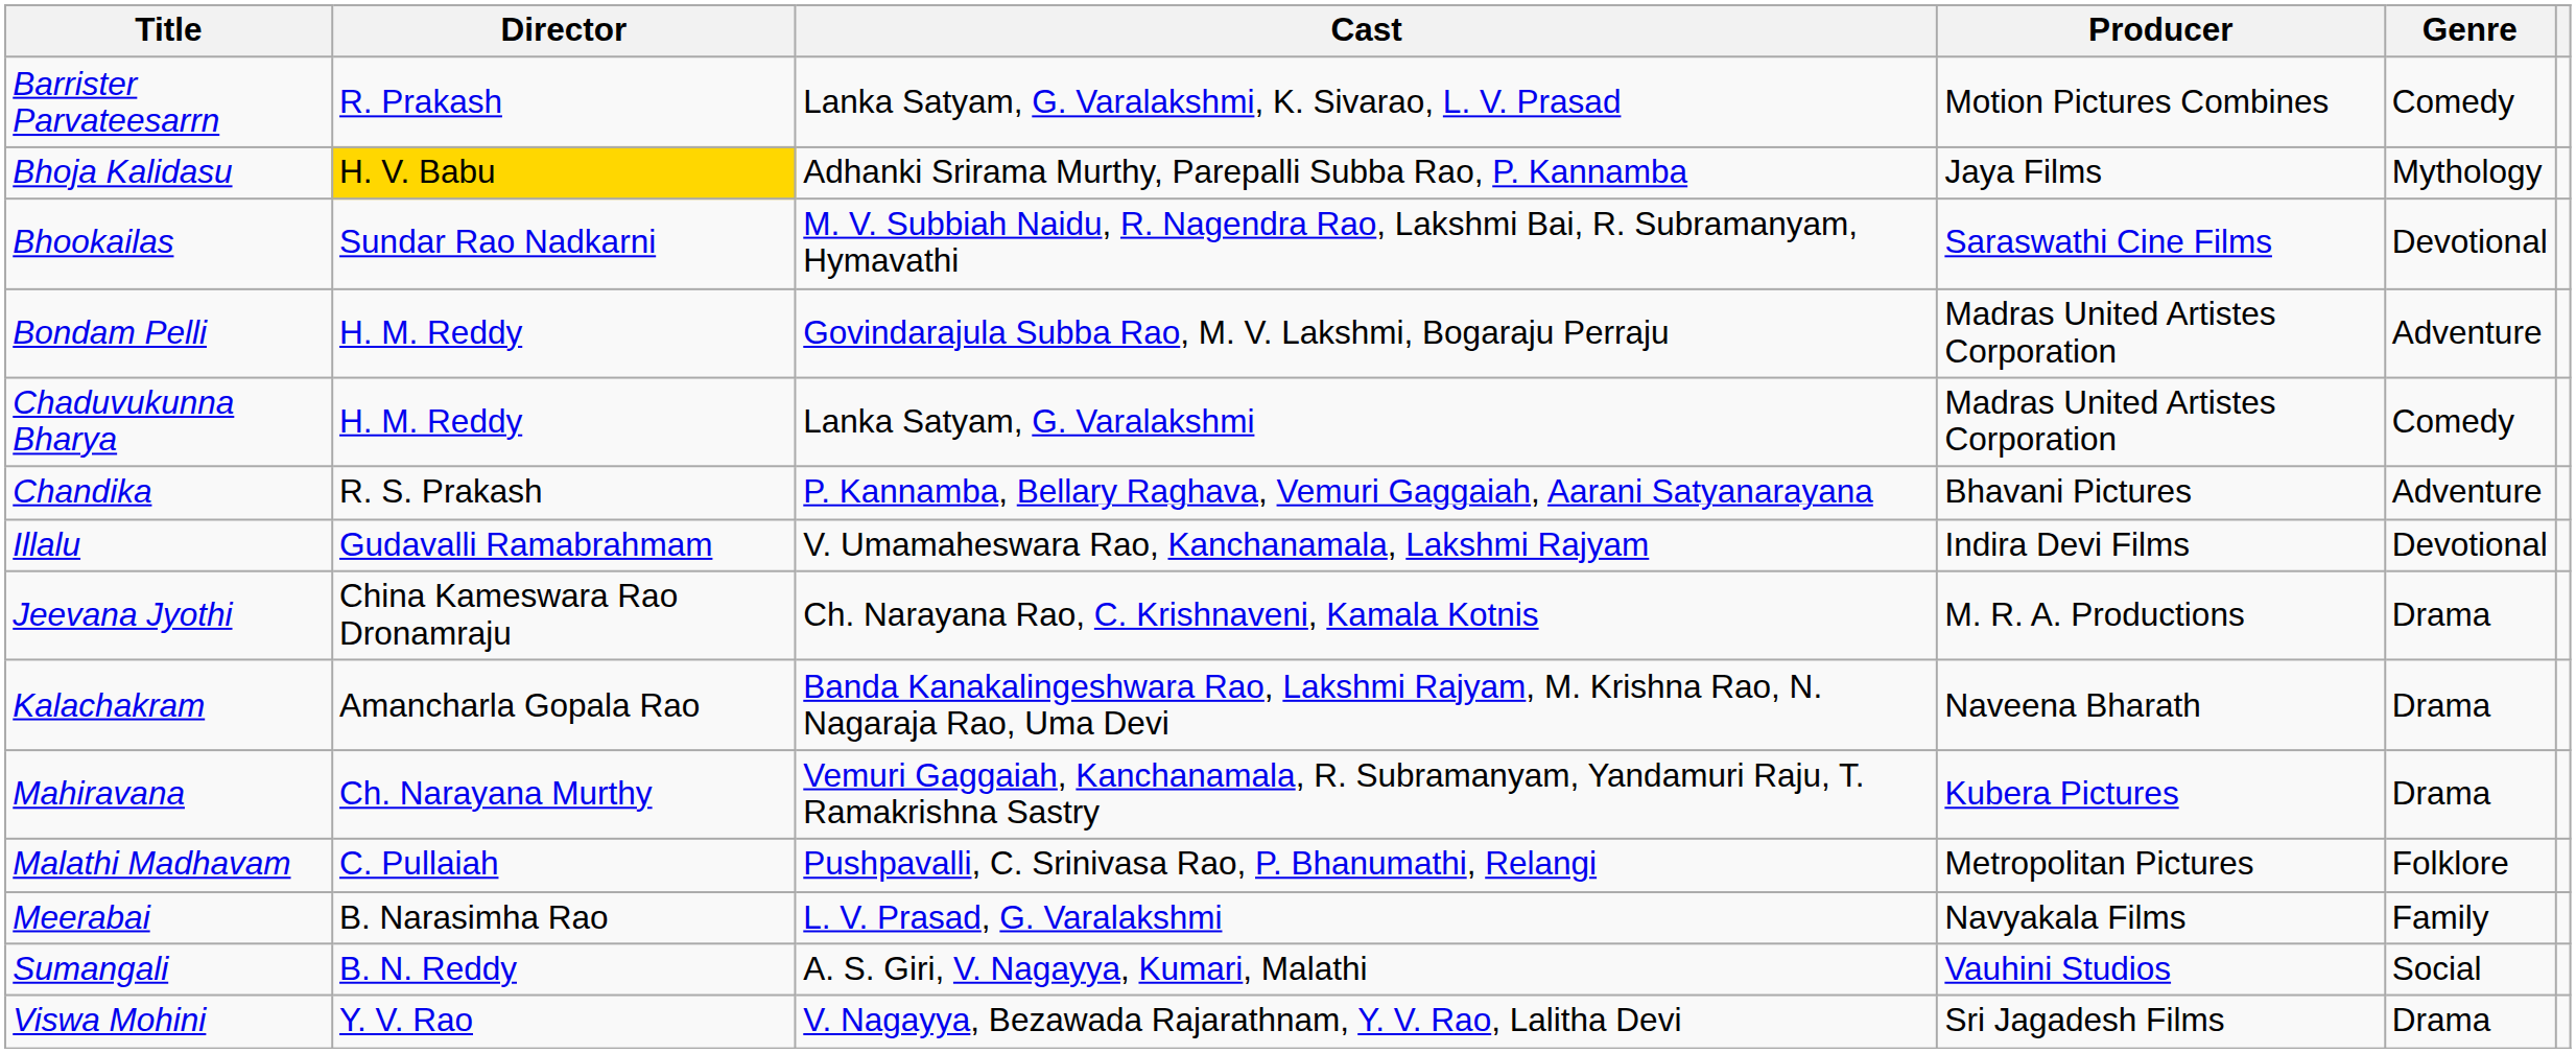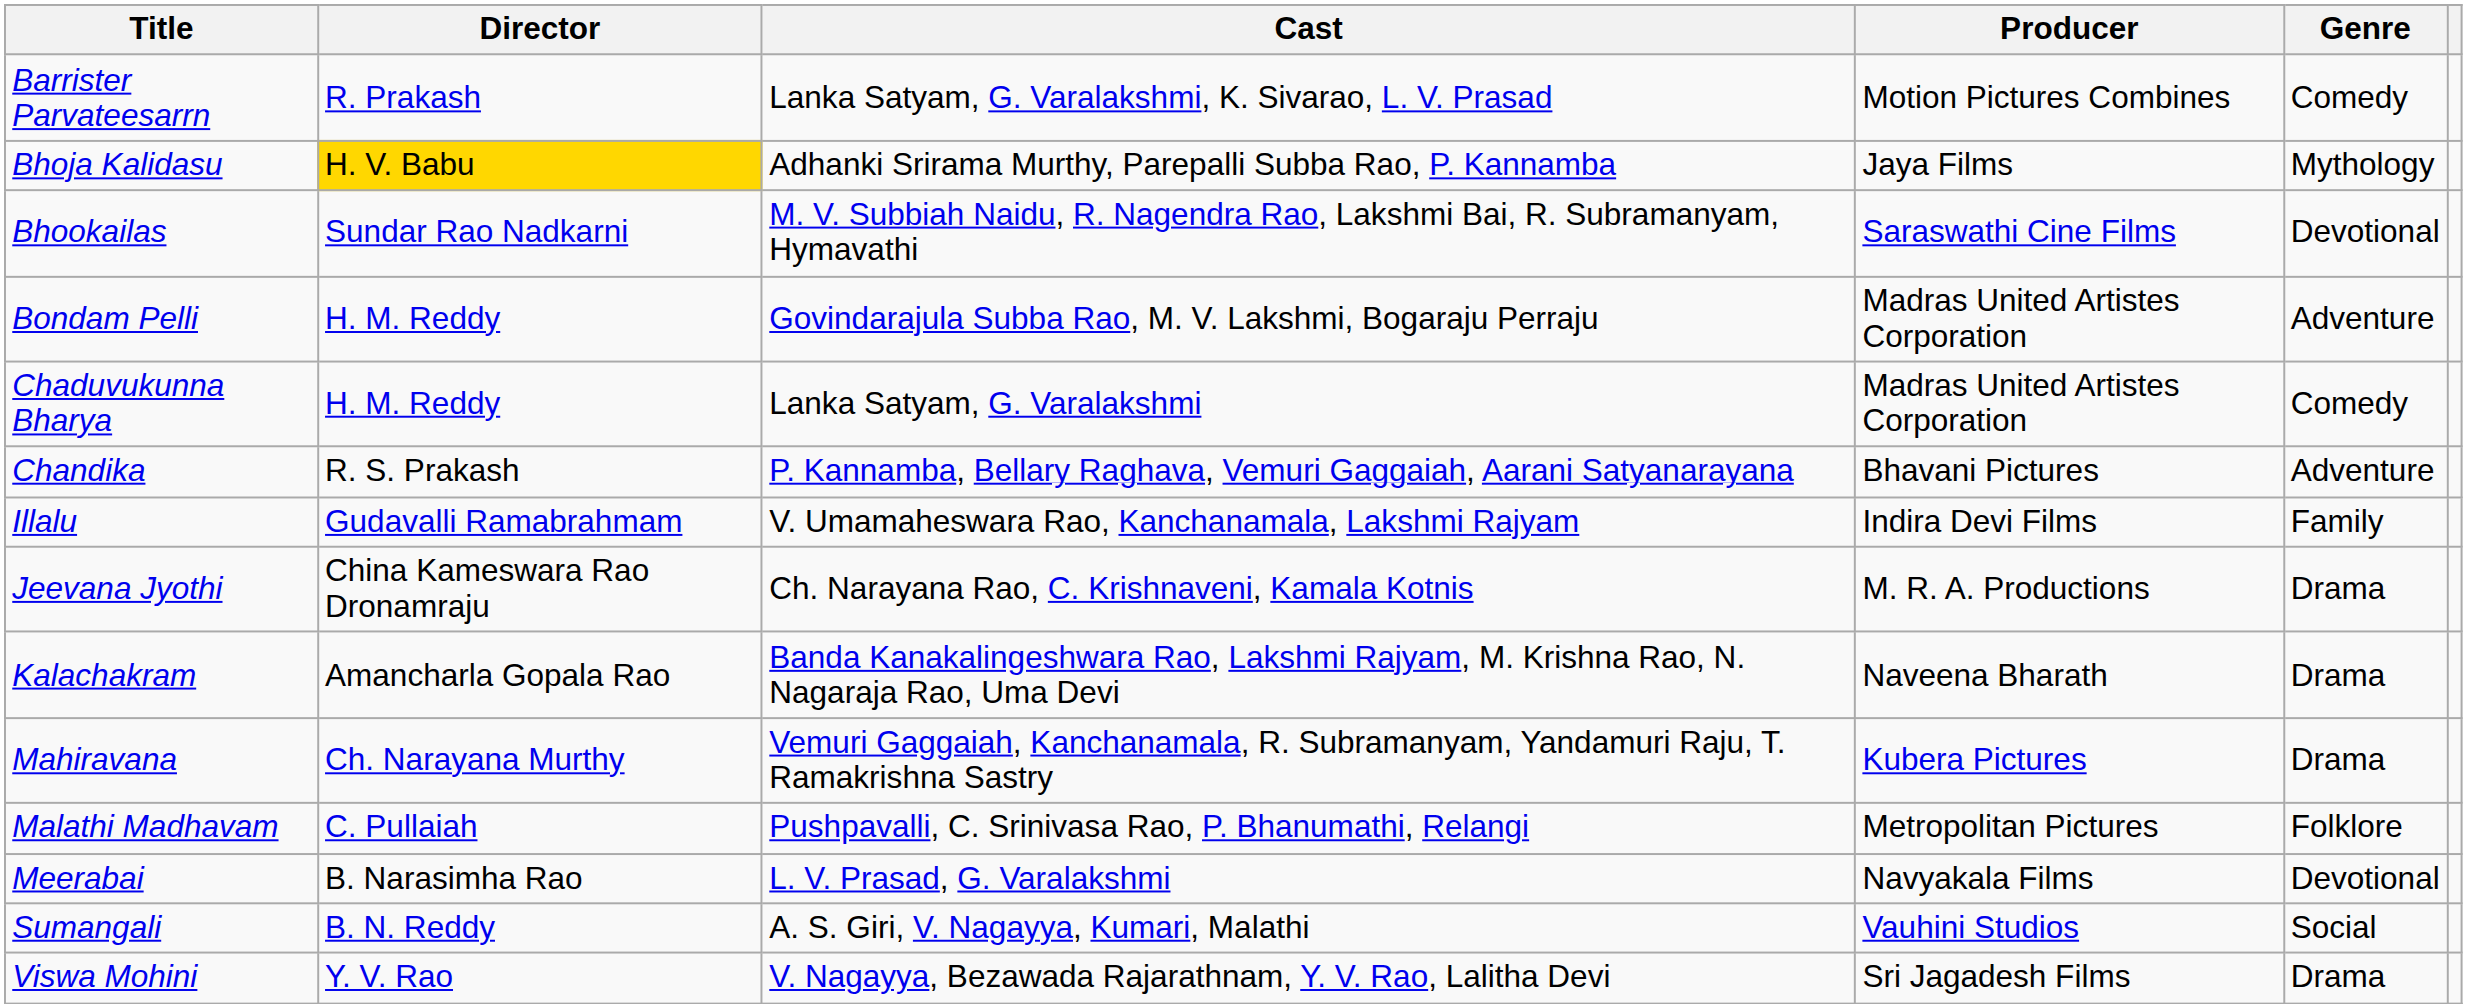 <table class="wikitable">
 <tr>
 <th>Title</th>
 <th>Director</th>
 <th>Cast</th>
 <th>Producer</th>
 <th>Genre</th>
 <th></th>
 </tr>
 <tr>
 <td><em><a href='#'>Barrister Parvateesarrn</a></em></td>
 <td><a href='#'>R. Prakash</a></td>
 <td>Lanka Satyam, <a href='#'>G. Varalakshmi</a>, K. Sivarao, <a href='#'>L. V. Prasad</a></td>
 <td>Motion Pictures Combines</td>
 <td>Comedy</td>
 <td></td>
 </tr>
 <tr>
 <td><em><a href='#'>Bhoja Kalidasu</a></em></td>
 <td style="background: gold;">H. V. Babu</td>
 <td>Adhanki Srirama Murthy, Parepalli Subba Rao, <a href='#'>P. Kannamba</a></td>
 <td>Jaya Films</td>
 <td>Mythology</td>
 <td></td>
 </tr>
 <tr>
 <td><em><a href='#'>Bhookailas</a></em></td>
 <td><a href='#'>Sundar Rao Nadkarni</a></td>
 <td><a href='#'>M. V. Subbiah Naidu</a>, <a href='#'>R. Nagendra Rao</a>, Lakshmi Bai, R. Subramanyam, Hymavathi</td>
 <td><a href='#'>Saraswathi Cine Films</a></td>
 <td>Devotional</td>
 <td></td>
 </tr>
 <tr>
 <td><em><a href='#'>Bondam Pelli</a></em></td>
 <td><a href='#'>H. M. Reddy</a></td>
 <td><a href='#'>Govindarajula Subba Rao</a>, M. V. Lakshmi, Bogaraju Perraju</td>
 <td>Madras United Artistes Corporation</td>
 <td>Adventure</td>
 <td></td>
 </tr>
 <tr>
 <td><em><a href='#'>Chaduvukunna Bharya</a></em></td>
 <td><a href='#'>H. M. Reddy</a></td>
 <td>Lanka Satyam, <a href='#'>G. Varalakshmi</a></td>
 <td>Madras United Artistes Corporation</td>
 <td>Comedy</td>
 <td></td>
 </tr>
 <tr>
 <td><em><a href='#'>Chandika</a></em></td>
 <td>R. S. Prakash</td>
 <td><a href='#'>P. Kannamba</a>, <a href='#'>Bellary Raghava</a>, <a href='#'>Vemuri Gaggaiah</a>, <a href='#'>Aarani Satyanarayana</a></td>
 <td>Bhavani Pictures</td>
 <td>Adventure</td>
 <td></td>
 </tr>
 <tr>
 <td><em><a href='#'>Illalu</a></em></td>
 <td><a href='#'>Gudavalli Ramabrahmam</a></td>
 <td>V. Umamaheswara Rao, <a href='#'>Kanchanamala</a>, <a href='#'>Lakshmi Rajyam</a></td>
 <td>Indira Devi Films</td>
-<td>Devotional</td>
+<td>Family</td>
 <td></td>
 </tr>
 <tr>
 <td><em><a href='#'>Jeevana Jyothi</a></em></td>
 <td>China Kameswara Rao Dronamraju</td>
 <td>Ch. Narayana Rao, <a href='#'>C. Krishnaveni</a>, <a href='#'>Kamala Kotnis</a></td>
 <td>M. R. A. Productions</td>
 <td>Drama</td>
 <td></td>
 </tr>
 <tr>
 <td><em><a href='#'>Kalachakram</a></em></td>
 <td>Amancharla Gopala Rao</td>
 <td><a href='#'>Banda Kanakalingeshwara Rao</a>, <a href='#'>Lakshmi Rajyam</a>, M. Krishna Rao, N. Nagaraja Rao, Uma Devi</td>
 <td>Naveena Bharath</td>
 <td>Drama</td>
 <td></td>
 </tr>
 <tr>
 <td><em><a href='#'>Mahiravana</a></em></td>
 <td><a href='#'>Ch. Narayana Murthy</a></td>
 <td><a href='#'>Vemuri Gaggaiah</a>, <a href='#'>Kanchanamala</a>, R. Subramanyam, Yandamuri Raju, T. Ramakrishna Sastry</td>
 <td><a href='#'>Kubera Pictures</a></td>
 <td>Drama</td>
 <td></td>
 </tr>
 <tr>
 <td><em><a href='#'>Malathi Madhavam</a></em></td>
 <td><a href='#'>C. Pullaiah</a></td>
 <td><a href='#'>Pushpavalli</a>, C. Srinivasa Rao, <a href='#'>P. Bhanumathi</a>, <a href='#'>Relangi</a></td>
 <td>Metropolitan Pictures</td>
 <td>Folklore</td>
 <td></td>
 </tr>
 <tr>
 <td><em><a href='#'>Meerabai</a></em></td>
 <td>B. Narasimha Rao</td>
 <td><a href='#'>L. V. Prasad</a>, <a href='#'>G. Varalakshmi</a></td>
 <td>Navyakala Films</td>
-<td>Family</td>
+<td>Devotional</td>
 <td></td>
 </tr>
 <tr>
 <td><em><a href='#'>Sumangali</a></em></td>
 <td><a href='#'>B. N. Reddy</a></td>
 <td>A. S. Giri, <a href='#'>V. Nagayya</a>, <a href='#'>Kumari</a>, Malathi</td>
 <td><a href='#'>Vauhini Studios</a></td>
 <td>Social</td>
 <td></td>
 </tr>
 <tr>
 <td><em><a href='#'>Viswa Mohini</a></em></td>
 <td><a href='#'>Y. V. Rao</a></td>
 <td><a href='#'>V. Nagayya</a>, Bezawada Rajarathnam, <a href='#'>Y. V. Rao</a>, Lalitha Devi</td>
 <td>Sri Jagadesh Films</td>
 <td>Drama</td>
 <td></td>
 </tr>
 <tr>
 </tr>
 </table>
